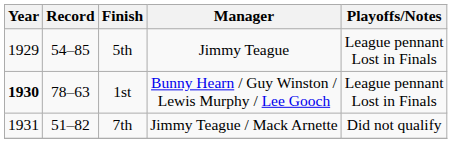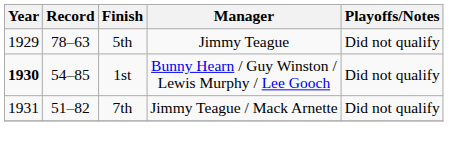 <table class="wikitable" style="text-align:center">
 <tr>
 <th>Year</th>
 <th>Record</th>
 <th>Finish</th>
 <th>Manager</th>
 <th>Playoffs/Notes</th>
 </tr>
 <tr align=center>
 <td>1929</td>
-<td>54–85</td>
+<td>78–63</td>
 <td>5th</td>
 <td>Jimmy Teague</td>
-<td>League pennant<br>Lost in Finals</td>
+<td>Did not qualify</td>
 </tr>
 <tr align=center>
 <td><strong>1930</strong></td>
-<td>78–63</td>
+<td>54–85</td>
 <td>1st</td>
 <td><a href='#'>Bunny Hearn</a> / Guy Winston /<br>Lewis Murphy / <a href='#'>Lee Gooch</a></td>
-<td>League pennant<br>Lost in Finals</td>
+<td>Did not qualify</td>
 </tr>
 <tr align=center>
 <td>1931</td>
 <td>51–82</td>
 <td>7th</td>
 <td>Jimmy Teague / Mack Arnette</td>
 <td>Did not qualify</td>
 </tr>
 <tr align=center>
 </tr>
 </table>
